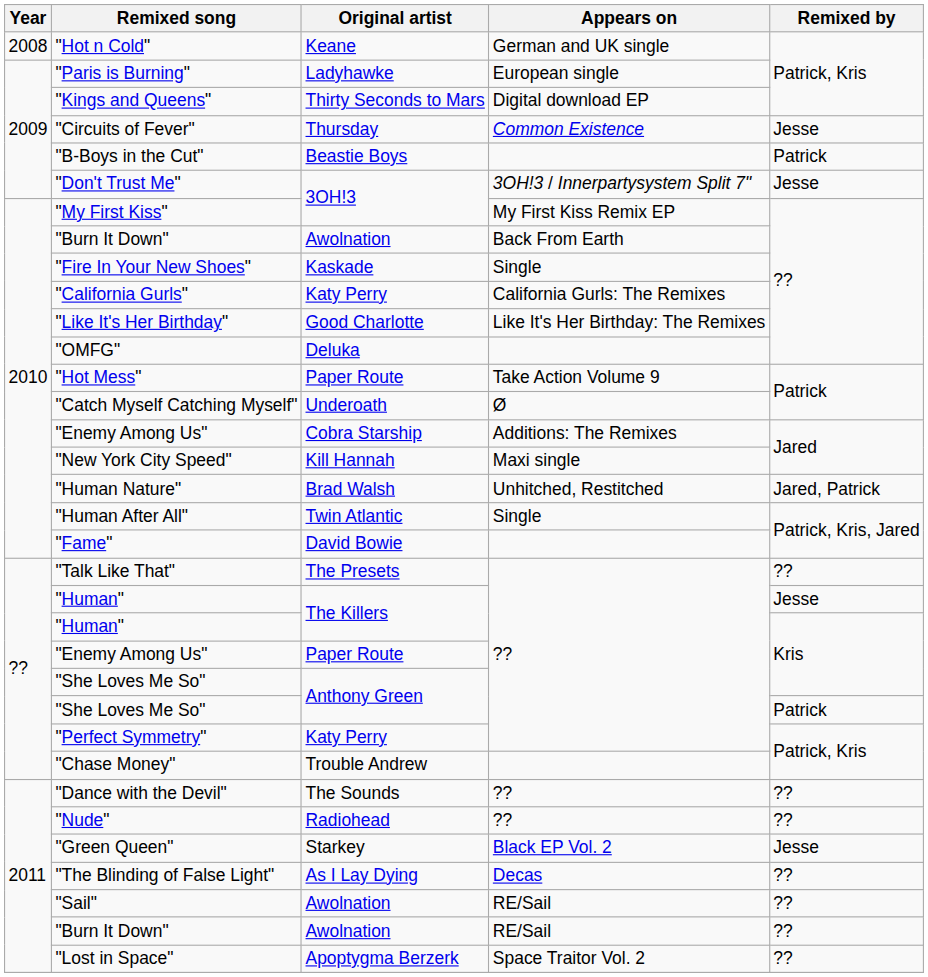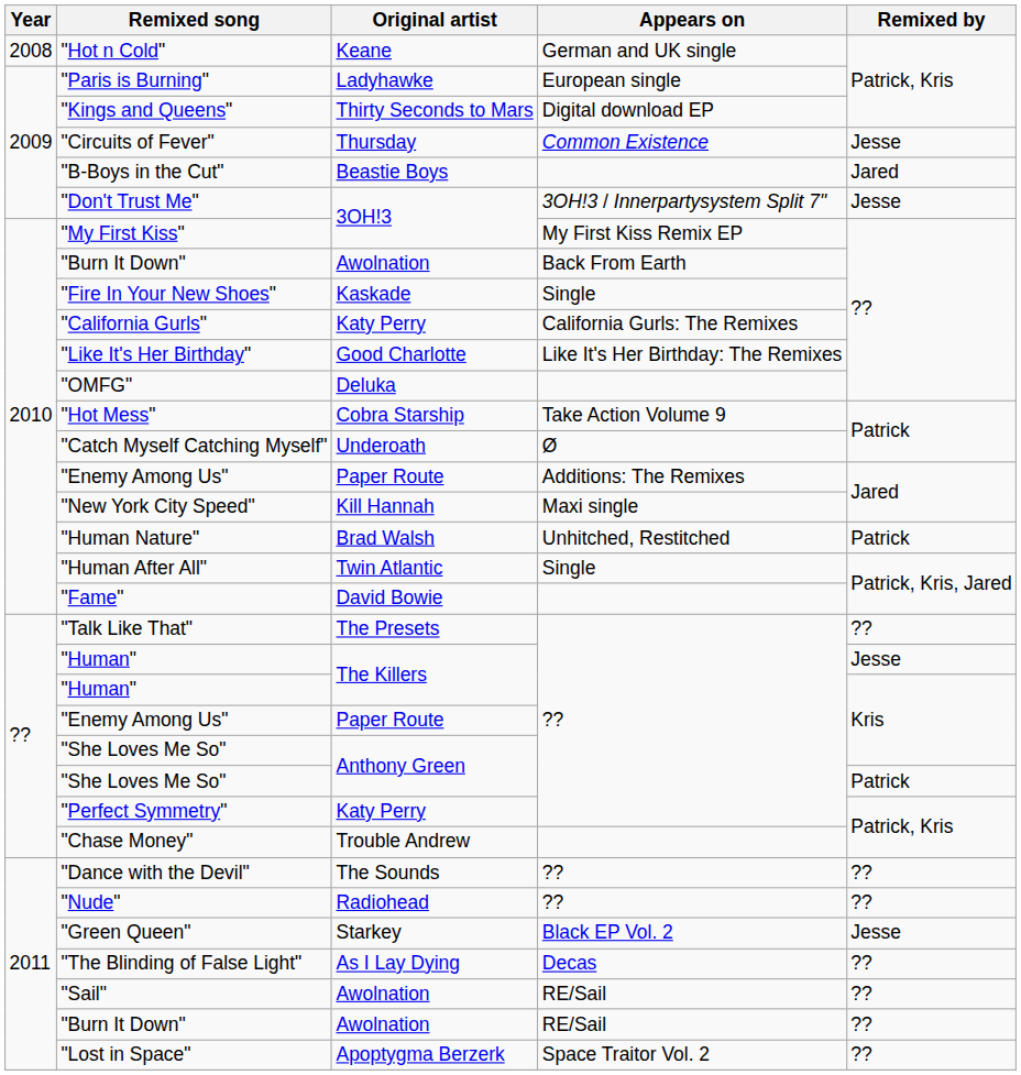 <table class="wikitable">
 <tr>
 <th>Year</th>
 <th>Remixed song</th>
 <th>Original artist</th>
 <th>Appears on</th>
 <th>Remixed by</th>
 </tr>
 <tr>
 <td>2008</td>
 <td>"<a href='#'>Hot n Cold</a>"</td>
 <td><a href='#'>Keane</a></td>
 <td>German and UK single</td>
 <td rowspan="3">Patrick, Kris</td>
 </tr>
 <tr>
 <td rowspan="5">2009</td>
 <td>"<a href='#'>Paris is Burning</a>"</td>
 <td><a href='#'>Ladyhawke</a></td>
 <td>European single</td>
 </tr>
 <tr>
 <td>"<a href='#'>Kings and Queens</a>"</td>
 <td><a href='#'>Thirty Seconds to Mars</a></td>
 <td>Digital download EP</td>
 </tr>
 <tr>
 <td>"Circuits of Fever"</td>
 <td><a href='#'>Thursday</a></td>
 <td><em><a href='#'>Common Existence</a></em></td>
 <td>Jesse</td>
 </tr>
 <tr>
 <td>"B-Boys in the Cut"</td>
 <td><a href='#'>Beastie Boys</a></td>
 <td></td>
-<td>Patrick</td>
+<td>Jared</td>
 </tr>
 <tr>
 <td>"<a href='#'>Don't Trust Me</a>"</td>
 <td rowspan="2"><a href='#'>3OH!3</a></td>
 <td><em>3OH!3</em> / <em>Innerpartysystem Split 7"</td>
 <td>Jesse</td>
 </tr>
 <tr>
 <td rowspan="13">2010</td>
 <td>"<a href='#'>My First Kiss</a>"</td>
 <td></em>My First Kiss Remix EP<em></td>
 <td rowspan="6">??</td>
 </tr>
 <tr>
 <td>"Burn It Down"</td>
 <td><a href='#'>Awolnation</a></td>
 <td></em>Back From Earth<em></td>
 </tr>
 <tr>
 <td>"<a href='#'>Fire In Your New Shoes</a>"</td>
 <td><a href='#'>Kaskade</a></td>
 <td>Single</td>
 </tr>
 <tr>
 <td>"<a href='#'>California Gurls</a>"</td>
 <td><a href='#'>Katy Perry</a></td>
 <td></em>California Gurls: The Remixes<em></td>
 </tr>
 <tr>
 <td>"<a href='#'>Like It's Her Birthday</a>"</td>
 <td><a href='#'>Good Charlotte</a></td>
 <td></em>Like It's Her Birthday: The Remixes<em></td>
 </tr>
 <tr>
 <td>"OMFG"</td>
 <td><a href='#'>Deluka</a></td>
 <td></td>
 </tr>
 <tr>
 <td>"<a href='#'>Hot Mess</a>"</td>
-<td><a href='#'>Paper Route</a></td>
+<td><a href='#'>Cobra Starship</a></td>
 <td></em>Take Action Volume 9<em></td>
 <td rowspan="2">Patrick</td>
 </tr>
 <tr>
 <td>"Catch Myself Catching Myself"</td>
 <td><a href='#'>Underoath</a></td>
 <td></em>Ø<em></td>
 </tr>
 <tr>
 <td>"Enemy Among Us" </td>
-<td><a href='#'>Cobra Starship</a></td>
+<td><a href='#'>Paper Route</a></td>
 <td></em>Additions: The Remixes<em></td>
 <td rowspan="2">Jared</td>
 </tr>
 <tr>
 <td>"New York City Speed"</td>
 <td><a href='#'>Kill Hannah</a></td>
 <td>Maxi single</td>
 </tr>
 <tr>
 <td>"Human Nature"</td>
 <td><a href='#'>Brad Walsh</a></td>
 <td></em>Unhitched, Restitched<em></td>
-<td>Jared, Patrick</td>
+<td>Patrick</td>
 </tr>
 <tr>
 <td>"Human After All"</td>
 <td><a href='#'>Twin Atlantic</a></td>
 <td>Single</td>
 <td rowspan="2">Patrick, Kris, Jared</td>
 </tr>
 <tr>
 <td>"<a href='#'>Fame</a>"</td>
 <td><a href='#'>David Bowie</a></td>
 <td></td>
 </tr>
 <tr>
 <td rowspan="8">??</td>
 <td>"Talk Like That"</td>
 <td><a href='#'>The Presets</a></td>
 <td rowspan="7">??</td>
 <td>??</td>
 </tr>
 <tr>
 <td>"<a href='#'>Human</a>" </td>
 <td rowspan="2"><a href='#'>The Killers</a></td>
 <td>Jesse</td>
 </tr>
 <tr>
 <td>"<a href='#'>Human</a>" </td>
 <td rowspan="3">Kris</td>
 </tr>
 <tr>
 <td>"Enemy Among Us" </td>
 <td><a href='#'>Paper Route</a></td>
 </tr>
 <tr>
 <td>"She Loves Me So" </td>
 <td rowspan="2"><a href='#'>Anthony Green</a></td>
 </tr>
 <tr>
 <td>"She Loves Me So" </td>
 <td>Patrick</td>
 </tr>
 <tr>
 <td>"<a href='#'>Perfect Symmetry</a>"</td>
 <td><a href='#'>Katy Perry</a></td>
 <td rowspan="2">Patrick, Kris</td>
 </tr>
 <tr>
 <td>"Chase Money"</td>
 <td>Trouble Andrew</td>
 <td></td>
 </tr>
 <tr>
 <td rowspan="7">2011</td>
 <td>"Dance with the Devil"</td>
 <td>The Sounds</td>
 <td>??</td>
 <td>??</td>
 </tr>
 <tr>
 <td>"<a href='#'>Nude</a>"</td>
 <td><a href='#'>Radiohead</a></td>
 <td>??</td>
 <td>??</td>
 </tr>
 <tr>
 <td>"Green Queen"</td>
 <td>Starkey</td>
 <td></em><a href='#'>Black EP Vol. 2</a><em></td>
 <td>Jesse</td>
 </tr>
 <tr>
 <td>"The Blinding of False Light"</td>
 <td><a href='#'>As I Lay Dying</a></td>
 <td></em><a href='#'>Decas</a><em></td>
 <td>??</td>
 </tr>
 <tr>
 <td>"Sail"</td>
 <td><a href='#'>Awolnation</a></td>
 <td></em>RE/Sail<em></td>
 <td>??</td>
 </tr>
 <tr>
 <td>"Burn It Down"</td>
 <td><a href='#'>Awolnation</a></td>
 <td></em>RE/Sail<em></td>
 <td>??</td>
 </tr>
 <tr>
 <td>"Lost in Space"</td>
 <td><a href='#'>Apoptygma Berzerk</a></td>
 <td></em>Space Traitor Vol. 2<em></td>
 <td>??</td>
 </tr>
 <tr>
 </tr>
 </table>
